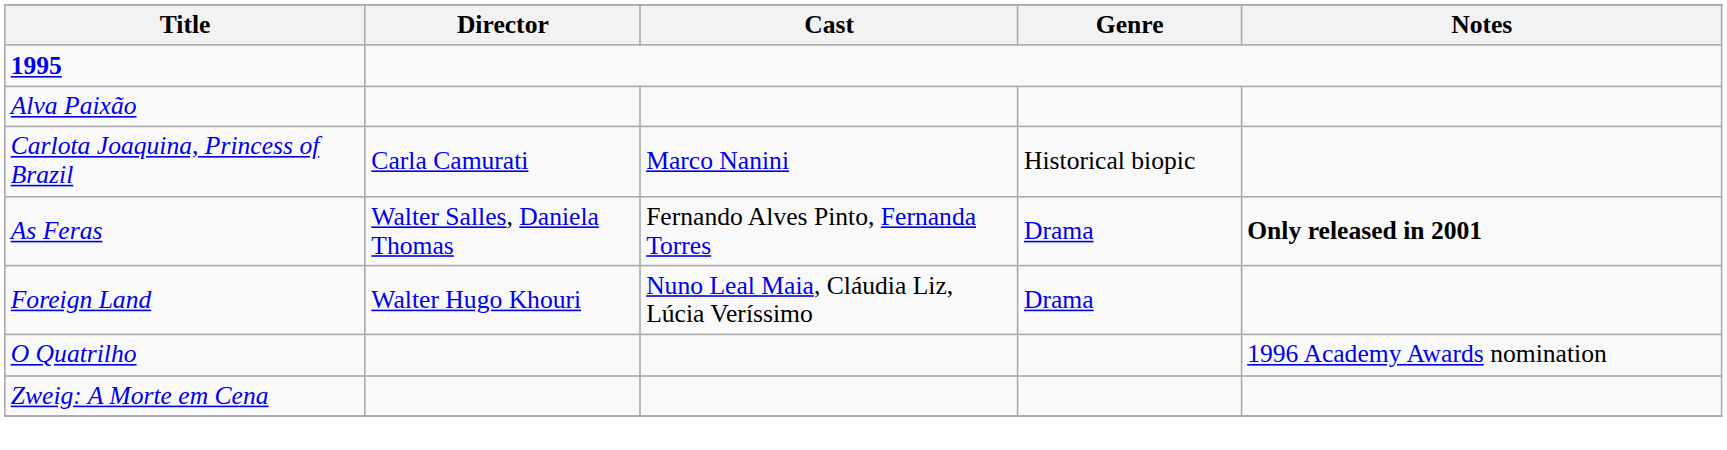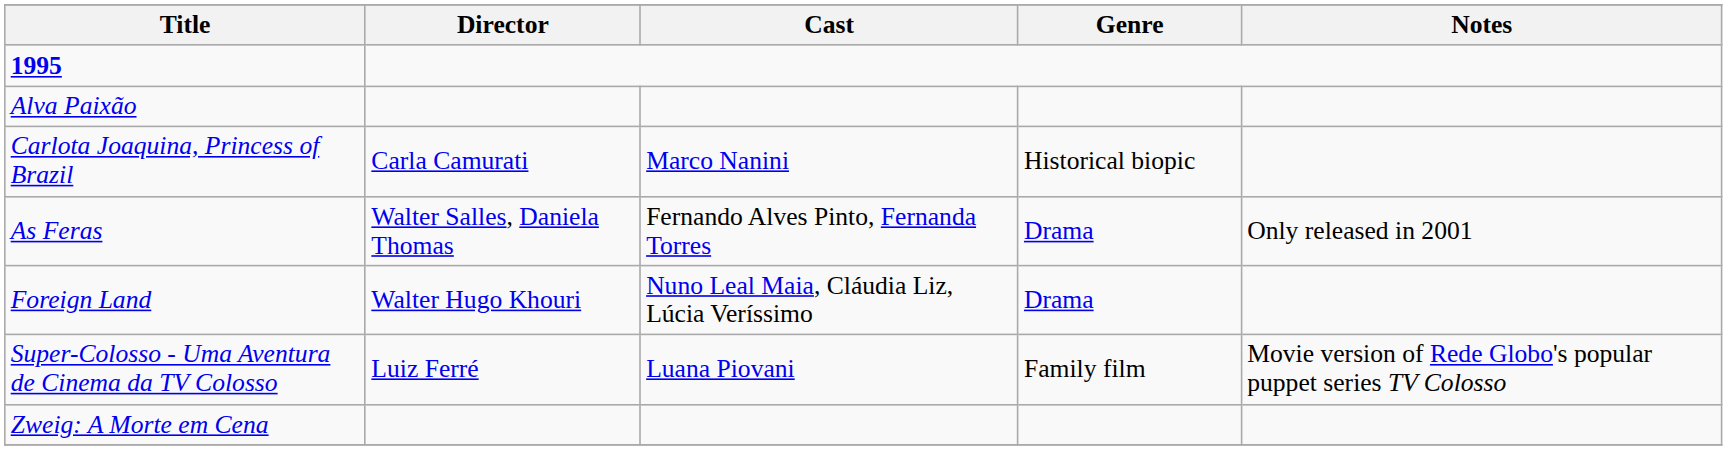 <table class="wikitable" width= "85%">
 <tr>
 </tr>
 <tr>
 <th width=21%>Title</th>
 <th width=16%>Director</th>
 <th width=22%>Cast</th>
 <th width=13%>Genre</th>
 <th width=28%>Notes</th>
 </tr>
 <tr>
 <td><strong><a href='#'>1995</a></strong></td>
 </tr>
 <tr>
 <td><em><a href='#'>Alva Paixão</a></em></td>
 <td></td>
 <td></td>
 <td></td>
 <td></td>
 </tr>
 <tr>
 <td><em><a href='#'>Carlota Joaquina, Princess of Brazil</a></em></td>
 <td><a href='#'>Carla Camurati</a></td>
 <td><a href='#'>Marco Nanini</a></td>
 <td>Historical biopic</td>
 <td></td>
 </tr>
 <tr>
 <td><em><a href='#'>As Feras</a></em></td>
 <td><a href='#'>Walter Salles</a>, <a href='#'>Daniela Thomas</a></td>
 <td>Fernando Alves Pinto, <a href='#'>Fernanda Torres</a></td>
 <td><a href='#'>Drama</a></td>
-<td><strong>Only released in 2001</strong></td>
+<td>Only released in 2001</td>
 </tr>
 <tr>
 <td><em><a href='#'>Foreign Land</a></em></td>
 <td><a href='#'>Walter Hugo Khouri</a></td>
 <td><a href='#'>Nuno Leal Maia</a>, Cláudia Liz, Lúcia Veríssimo</td>
 <td><a href='#'>Drama</a></td>
 <td></td>
 </tr>
 <tr>
-<td><em><a href='#'>O Quatrilho</a></em></td>
-<td></td>
-<td></td>
-<td></td>
-<td><a href='#'>1996 Academy Awards</a> nomination</td>
+<td><em><a href='#'>Super-Colosso - Uma Aventura de Cinema da TV Colosso</a></em></td>
+<td><a href='#'>Luiz Ferré</a></td>
+<td><a href='#'>Luana Piovani</a></td>
+<td>Family film</td>
+<td>Movie version of <a href='#'>Rede Globo</a>'s popular puppet series <em>TV Colosso</em></td>
 </tr>
 <tr>
 <td><em><a href='#'>Zweig: A Morte em Cena</a></em></td>
 <td></td>
 <td></td>
 <td></td>
 <td></td>
 </tr>
 <tr>
 </tr>
 </table>
